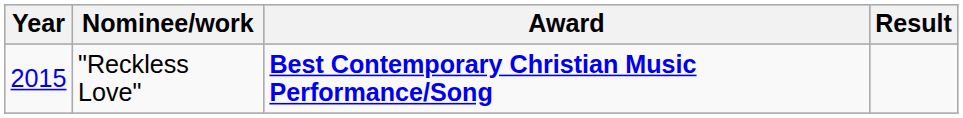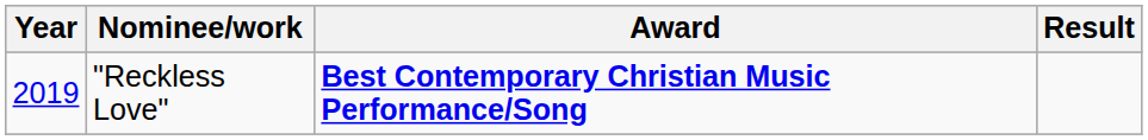 <table class="wikitable">
 <tr>
 <th>Year</th>
 <th>Nominee/work</th>
 <th>Award</th>
 <th>Result</th>
 </tr>
 <tr>
-<td><a href='#'>2015</a></td>
+<td><a href='#'>2019</a></td>
 <td>"Reckless Love"</td>
 <td><strong><a href='#'>Best Contemporary Christian Music Performance/Song</a></strong></td>
 <td></td>
 </tr>
 </table>
